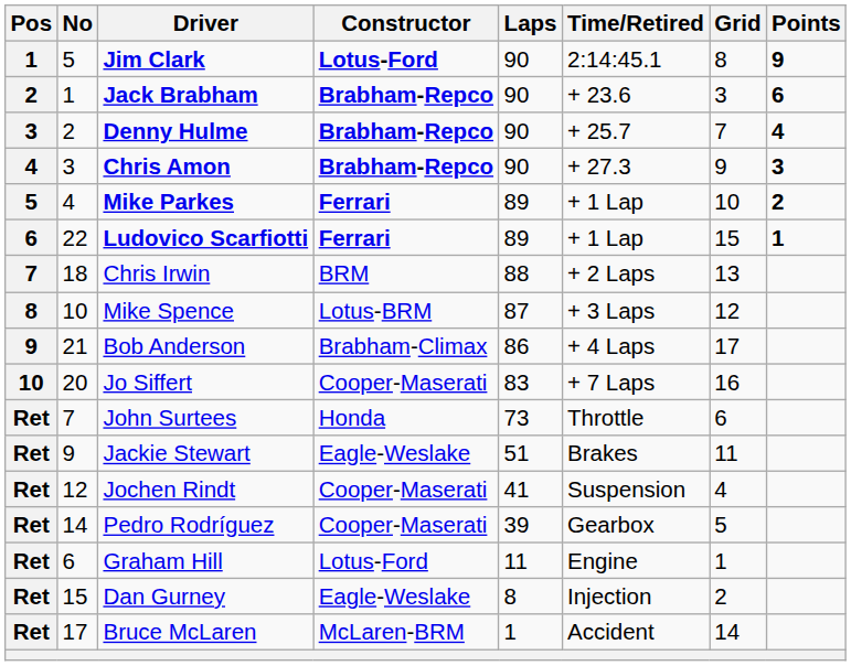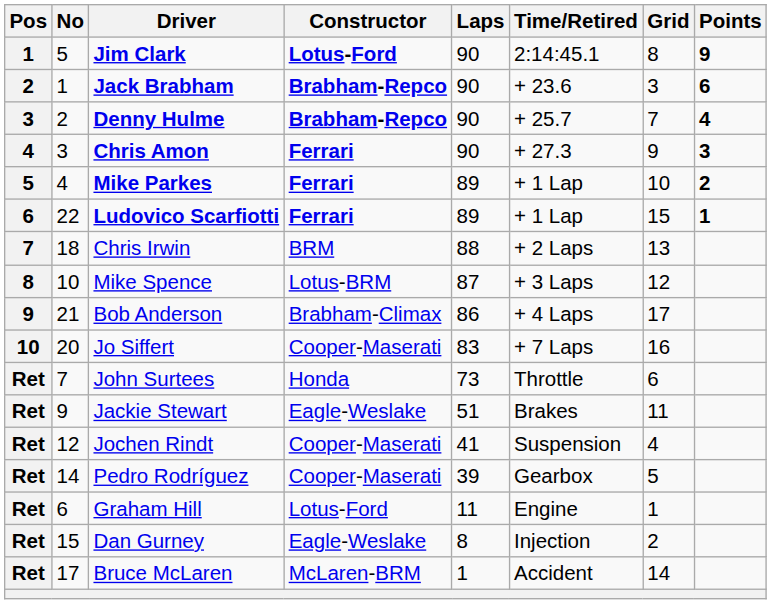 <table class="wikitable" style="font-size: 95%;">
 <tr>
 <th>Pos</th>
 <th>No</th>
 <th>Driver</th>
 <th>Constructor</th>
 <th>Laps</th>
 <th>Time/Retired</th>
 <th>Grid</th>
 <th>Points</th>
 </tr>
 <tr>
 <th>1</th>
 <td>5</td>
 <td> <strong><a href='#'>Jim Clark</a></strong></td>
 <td><strong><a href='#'>Lotus</a>-<a href='#'>Ford</a></strong></td>
 <td>90</td>
 <td>2:14:45.1</td>
 <td>8</td>
 <td><strong>9</strong></td>
 </tr>
 <tr>
 <th>2</th>
 <td>1</td>
 <td> <strong><a href='#'>Jack Brabham</a></strong></td>
 <td><strong><a href='#'>Brabham</a>-<a href='#'>Repco</a></strong></td>
 <td>90</td>
 <td>+ 23.6</td>
 <td>3</td>
 <td><strong>6</strong></td>
 </tr>
 <tr>
 <th>3</th>
 <td>2</td>
 <td> <strong><a href='#'>Denny Hulme</a></strong></td>
 <td><strong><a href='#'>Brabham</a>-<a href='#'>Repco</a></strong></td>
 <td>90</td>
 <td>+ 25.7</td>
 <td>7</td>
 <td><strong>4</strong></td>
 </tr>
 <tr>
 <th>4</th>
 <td>3</td>
 <td> <strong><a href='#'>Chris Amon</a></strong></td>
-<td><strong><a href='#'>Brabham</a>-<a href='#'>Repco</a></strong></td>
+<td><strong><a href='#'>Ferrari</a></strong></td>
 <td>90</td>
 <td>+ 27.3</td>
 <td>9</td>
 <td><strong>3</strong></td>
 </tr>
 <tr>
 <th>5</th>
 <td>4</td>
 <td> <strong><a href='#'>Mike Parkes</a></strong></td>
 <td><strong><a href='#'>Ferrari</a></strong></td>
 <td>89</td>
 <td>+ 1 Lap</td>
 <td>10</td>
 <td><strong>2</strong></td>
 </tr>
 <tr>
 <th>6</th>
 <td>22</td>
 <td> <strong><a href='#'>Ludovico Scarfiotti</a></strong></td>
 <td><strong><a href='#'>Ferrari</a></strong></td>
 <td>89</td>
 <td>+ 1 Lap</td>
 <td>15</td>
 <td><strong>1</strong></td>
 </tr>
 <tr>
 <th>7</th>
 <td>18</td>
 <td> <a href='#'>Chris Irwin</a></td>
 <td><a href='#'>BRM</a></td>
 <td>88</td>
 <td>+ 2 Laps</td>
 <td>13</td>
 <td> </td>
 </tr>
 <tr>
 <th>8</th>
 <td>10</td>
 <td> <a href='#'>Mike Spence</a></td>
 <td><a href='#'>Lotus</a>-<a href='#'>BRM</a></td>
 <td>87</td>
 <td>+ 3 Laps</td>
 <td>12</td>
 <td> </td>
 </tr>
 <tr>
 <th>9</th>
 <td>21</td>
 <td> <a href='#'>Bob Anderson</a></td>
 <td><a href='#'>Brabham</a>-<a href='#'>Climax</a></td>
 <td>86</td>
 <td>+ 4 Laps</td>
 <td>17</td>
 <td> </td>
 </tr>
 <tr>
 <th>10</th>
 <td>20</td>
 <td> <a href='#'>Jo Siffert</a></td>
 <td><a href='#'>Cooper</a>-<a href='#'>Maserati</a></td>
 <td>83</td>
 <td>+ 7 Laps</td>
 <td>16</td>
 <td> </td>
 </tr>
 <tr>
 <th>Ret</th>
 <td>7</td>
 <td> <a href='#'>John Surtees</a></td>
 <td><a href='#'>Honda</a></td>
 <td>73</td>
 <td>Throttle</td>
 <td>6</td>
 <td> </td>
 </tr>
 <tr>
 <th>Ret</th>
 <td>9</td>
 <td> <a href='#'>Jackie Stewart</a></td>
 <td><a href='#'>Eagle</a>-<a href='#'>Weslake</a></td>
 <td>51</td>
 <td>Brakes</td>
 <td>11</td>
 <td> </td>
 </tr>
 <tr>
 <th>Ret</th>
 <td>12</td>
 <td> <a href='#'>Jochen Rindt</a></td>
 <td><a href='#'>Cooper</a>-<a href='#'>Maserati</a></td>
 <td>41</td>
 <td>Suspension</td>
 <td>4</td>
 <td> </td>
 </tr>
 <tr>
 <th>Ret</th>
 <td>14</td>
 <td> <a href='#'>Pedro Rodríguez</a></td>
 <td><a href='#'>Cooper</a>-<a href='#'>Maserati</a></td>
 <td>39</td>
 <td>Gearbox</td>
 <td>5</td>
 <td> </td>
 </tr>
 <tr>
 <th>Ret</th>
 <td>6</td>
 <td> <a href='#'>Graham Hill</a></td>
 <td><a href='#'>Lotus</a>-<a href='#'>Ford</a></td>
 <td>11</td>
 <td>Engine</td>
 <td>1</td>
 <td> </td>
 </tr>
 <tr>
 <th>Ret</th>
 <td>15</td>
 <td> <a href='#'>Dan Gurney</a></td>
 <td><a href='#'>Eagle</a>-<a href='#'>Weslake</a></td>
 <td>8</td>
 <td>Injection</td>
 <td>2</td>
 <td> </td>
 </tr>
 <tr>
 <th>Ret</th>
 <td>17</td>
 <td> <a href='#'>Bruce McLaren</a></td>
 <td><a href='#'>McLaren</a>-<a href='#'>BRM</a></td>
 <td>1</td>
 <td>Accident</td>
 <td>14</td>
 <td> </td>
 </tr>
 <tr>
 <th colspan="8"></th>
 </tr>
 </table>
